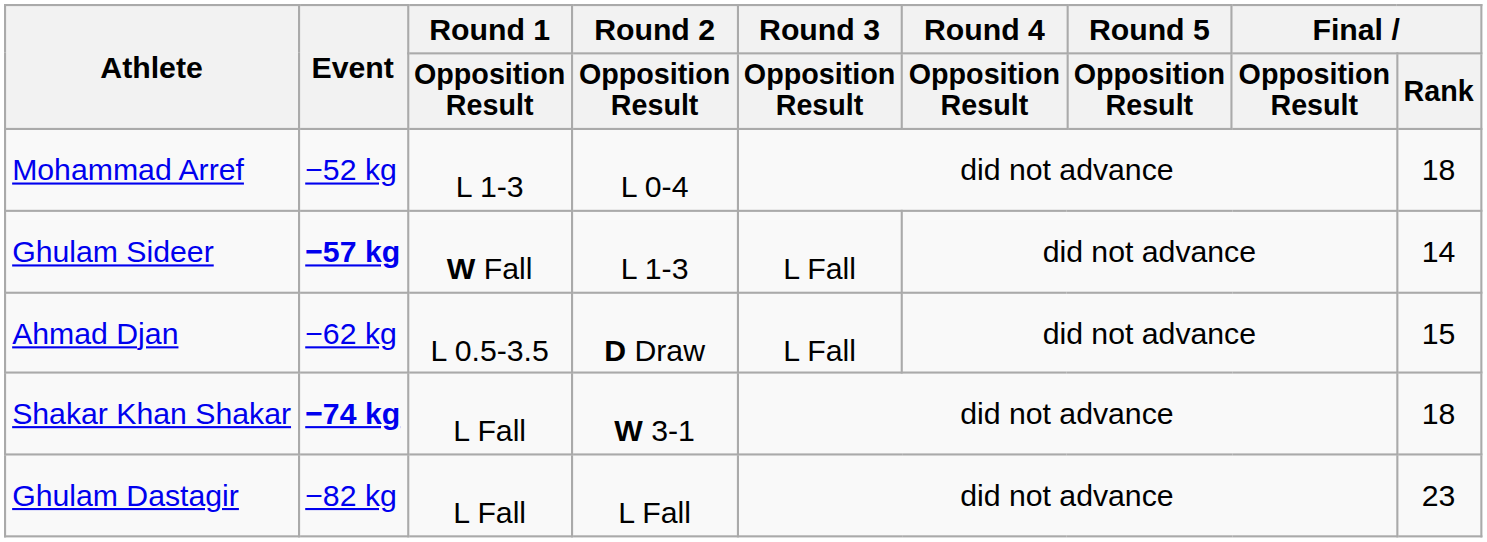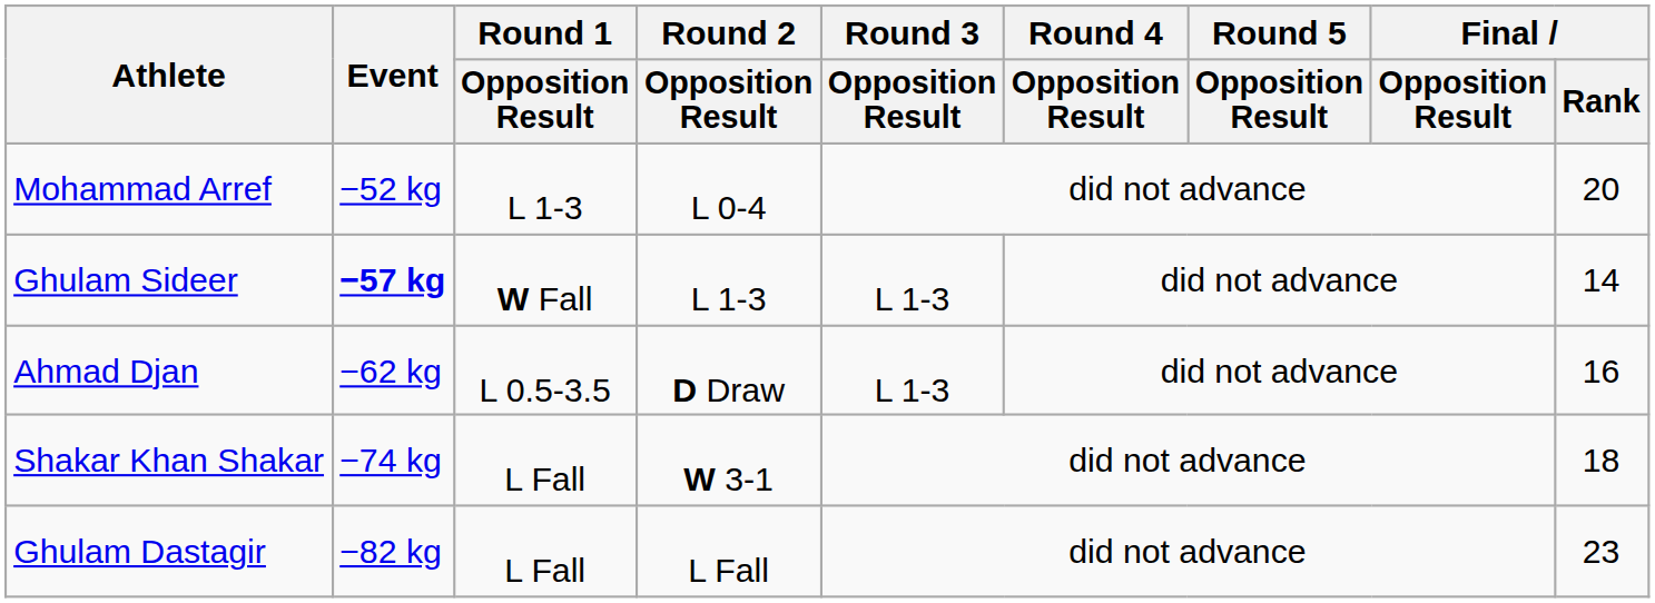 <table class="wikitable" style="font-size:90%">
 <tr>
 <th rowspan="2">Athlete</th>
 <th rowspan="2">Event</th>
 <th>Round 1</th>
 <th>Round 2</th>
 <th>Round 3</th>
 <th>Round 4</th>
 <th>Round 5</th>
 <th colspan=2>Final / </th>
 </tr>
 <tr style="font-size: 95%">
 <th>Opposition<br>Result</th>
 <th>Opposition<br>Result</th>
 <th>Opposition<br>Result</th>
 <th>Opposition<br>Result</th>
 <th>Opposition<br>Result</th>
 <th>Opposition<br>Result</th>
 <th>Rank</th>
 </tr>
 <tr align=center>
 <td align=left><a href='#'>Mohammad Arref</a></td>
 <td align=left><a href='#'>−52 kg</a></td>
 <td><br> L 1-3</td>
 <td><br> L 0-4</td>
 <td colspan=4>did not advance</td>
-<td>18</td>
+<td>20</td>
 </tr>
 <tr align=center>
 <td align=left><a href='#'>Ghulam Sideer</a></td>
 <td align=left><strong><a href='#'>−57 kg</a></strong></td>
 <td><br> <strong>W</strong> Fall</td>
 <td><br> L 1-3</td>
-<td><br> L Fall</td>
+<td><br> L 1-3</td>
 <td colspan=3>did not advance</td>
 <td>14</td>
 </tr>
 <tr align=center>
 <td align=left><a href='#'>Ahmad Djan</a></td>
 <td align=left><a href='#'>−62 kg</a></td>
 <td><br> L 0.5-3.5</td>
 <td><br> <strong>D</strong> Draw</td>
-<td><br> L Fall</td>
+<td><br> L 1-3</td>
 <td colspan=3>did not advance</td>
-<td>15</td>
+<td>16</td>
 </tr>
 <tr align=center>
 <td align=left><a href='#'>Shakar Khan Shakar</a></td>
-<td align=left><strong><a href='#'>−74 kg</a></strong></td>
+<td align=left><a href='#'>−74 kg</a></td>
 <td><br>  L Fall</td>
 <td><br> <strong>W</strong> 3-1</td>
 <td colspan=4>did not advance</td>
 <td>18</td>
 </tr>
 <tr align=center>
 <td align=left><a href='#'>Ghulam Dastagir</a></td>
 <td align=left><a href='#'>−82 kg</a></td>
 <td><br> L Fall</td>
 <td><br> L Fall</td>
 <td colspan=4>did not advance</td>
 <td>23</td>
 </tr>
 </table>
